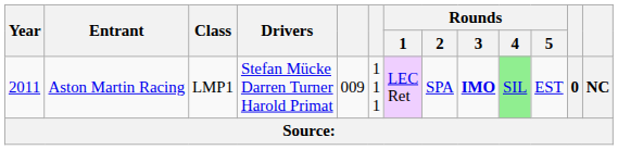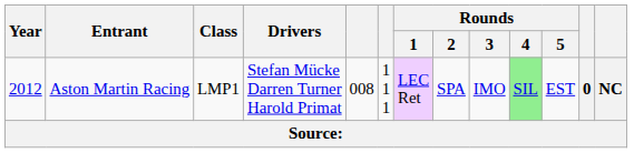 <table class="wikitable">
 <tr>
 <th rowspan="2">Year</th>
 <th rowspan="2">Entrant</th>
 <th rowspan="2">Class</th>
 <th rowspan="2">Drivers</th>
 <th rowspan="2"></th>
 <th rowspan="2"></th>
 <th colspan="5">Rounds</th>
 <th rowspan="2"></th>
 <th rowspan="2"></th>
 </tr>
 <tr>
 <th>1</th>
 <th>2</th>
 <th>3</th>
 <th>4</th>
 <th>5</th>
 </tr>
 <tr>
-<td><a href='#'>2011</a></td>
+<td><a href='#'>2012</a></td>
 <td> <a href='#'>Aston Martin Racing</a></td>
 <td>LMP1</td>
 <td> <a href='#'>Stefan Mücke</a><br> <a href='#'>Darren Turner</a><br> <a href='#'>Harold Primat</a></td>
-<td>009</td>
+<td>008</td>
 <td>1<br>1<br>1</td>
 <td style="background:#EFCFFF;"><a href='#'>LEC</a><br>Ret</td>
 <td><a href='#'>SPA</a><br></td>
-<td><strong><a href='#'>IMO</a><br></strong></td>
+<td><a href='#'>IMO</a><br></td>
 <td style="background: lightgreen;"><a href='#'>SIL</a><br></td>
 <td><a href='#'>EST</a><br></td>
 <th>0</th>
 <th>NC</th>
 </tr>
 <tr>
 <th colspan="13">Source:</th>
 </tr>
 </table>
